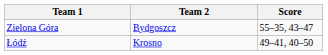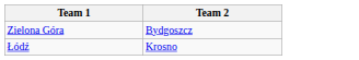 <table class="wikitable" style="font-size: 100%">
 <tr>
 <th width=200>Team 1</th>
 <th width=200>Team 2</th>
-<th width=100>Score</th>
 </tr>
 <tr>
 <td><a href='#'>Zielona Góra</a></td>
 <td><a href='#'>Bydgoszcz</a></td>
-<td>55–35, 43–47</td>
 </tr>
 <tr>
 <td><a href='#'>Łódź</a></td>
 <td><a href='#'>Krosno</a></td>
-<td>49–41, 40–50</td>
 </tr>
 </table>
